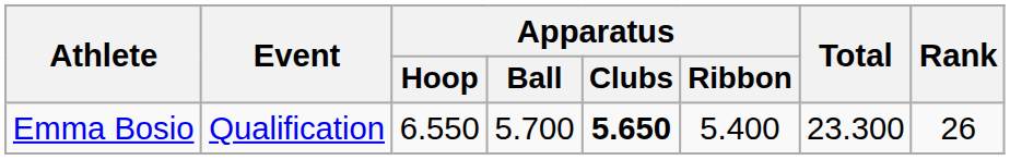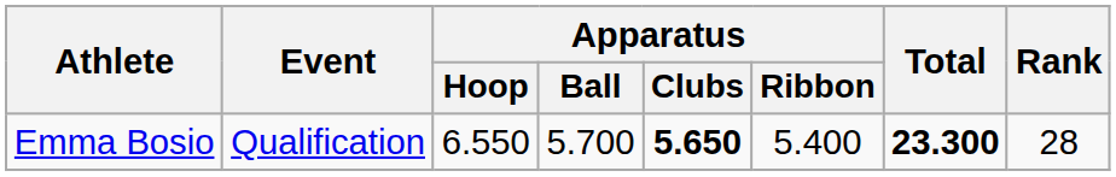 <table class=wikitable style="font-size:90%">
 <tr>
 <th rowspan=2>Athlete</th>
 <th rowspan=2>Event</th>
 <th colspan=4>Apparatus</th>
 <th rowspan=2>Total</th>
 <th rowspan=2>Rank</th>
 </tr>
 <tr style="font-size:95%;">
 <th>Hoop</th>
 <th>Ball</th>
 <th>Clubs</th>
 <th>Ribbon</th>
 </tr>
 <tr align=center>
 <td align=left><a href='#'>Emma Bosio</a></td>
 <td align=left><a href='#'>Qualification</a></td>
 <td>6.550</td>
 <td>5.700</td>
 <td><strong>5.650</strong></td>
 <td>5.400</td>
-<td>23.300</td>
-<td>26</td>
+<td><strong>23.300</strong></td>
+<td>28</td>
 </tr>
 </table>
